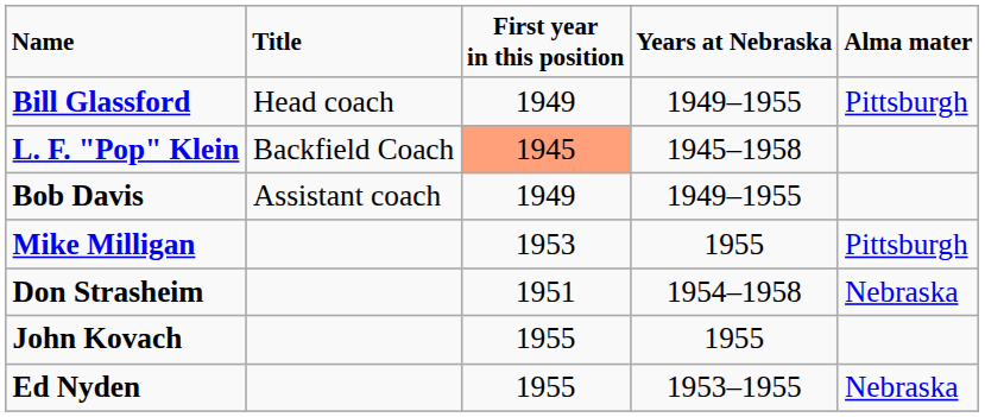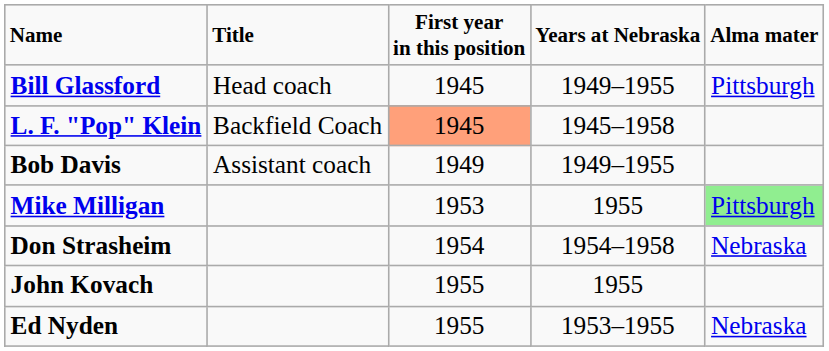 <table class="wikitable">
 <tr style="font-size:smaller">
 <td><strong>Name</strong></td>
 <td><strong>Title</strong></td>
 <td align="center"><strong>First year<br>in this position</strong></td>
 <td align="center"><strong>Years at Nebraska</strong></td>
 <td><strong>Alma mater</strong></td>
 </tr>
 <tr>
 <td><strong><a href='#'>Bill Glassford</a></strong></td>
 <td>Head coach</td>
-<td align="center">1949</td>
+<td align="center">1945</td>
 <td align="center">1949–1955</td>
 <td><a href='#'>Pittsburgh</a></td>
 </tr>
 <tr>
 <td><strong><a href='#'>L. F. "Pop" Klein</a></strong></td>
 <td>Backfield Coach</td>
 <td align="center" style="background: lightsalmon;">1945</td>
 <td align="center">1945–1958</td>
 <td></td>
 </tr>
 <tr>
 <td><strong>Bob Davis</strong></td>
 <td>Assistant coach</td>
 <td align="center">1949</td>
 <td align="center">1949–1955</td>
 <td></td>
 </tr>
 <tr>
 <td><strong><a href='#'>Mike Milligan</a></strong></td>
 <td></td>
 <td align="center">1953</td>
 <td align="center">1955</td>
-<td><a href='#'>Pittsburgh</a></td>
+<td style="background: lightgreen;"><a href='#'>Pittsburgh</a></td>
 </tr>
 <tr>
 <td><strong>Don Strasheim</strong></td>
 <td></td>
-<td align="center">1951</td>
+<td align="center">1954</td>
 <td align="center">1954–1958</td>
 <td><a href='#'>Nebraska</a></td>
 </tr>
 <tr>
 <td><strong>John Kovach</strong></td>
 <td></td>
 <td align="center">1955</td>
 <td align="center">1955</td>
 <td></td>
 </tr>
 <tr>
 <td><strong>Ed Nyden</strong></td>
 <td></td>
 <td align="center">1955</td>
 <td align="center">1953–1955</td>
 <td><a href='#'>Nebraska</a></td>
 </tr>
 </table>
